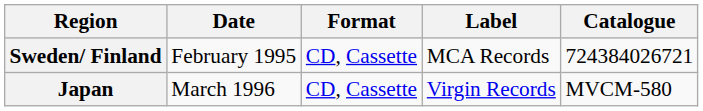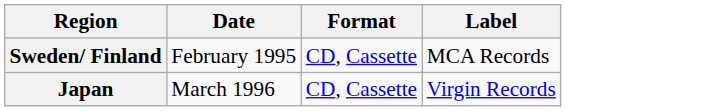 <table class="wikitable plainrowheaders">
 <tr>
 <th scope="col">Region</th>
 <th scope="col">Date</th>
 <th scope="col">Format</th>
 <th scope="col">Label</th>
-<th scope="col">Catalogue</th>
 </tr>
 <tr>
 <th scope="row">Sweden/ Finland</th>
 <td>February 1995</td>
 <td><a href='#'>CD</a>, <a href='#'>Cassette</a></td>
 <td>MCA Records</td>
-<td>724384026721</td>
 </tr>
 <tr>
 <th scope="row">Japan</th>
 <td>March 1996</td>
 <td><a href='#'>CD</a>, <a href='#'>Cassette</a></td>
 <td><a href='#'>Virgin Records</a></td>
-<td>MVCM-580</td>
 </tr>
 </table>
